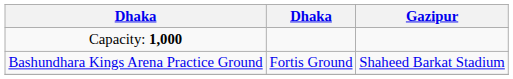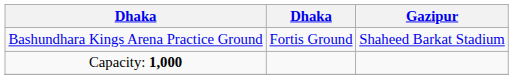 <table class="wikitable" style="margin:1em auto; text-align:center;">
 <tr>
 <th><a href='#'>Dhaka</a></th>
 <th><a href='#'>Dhaka</a></th>
 <th><a href='#'>Gazipur</a></th>
 </tr>
 <tr>
+<td><a href='#'>Bashundhara Kings Arena Practice Ground</a></td>
+<td><a href='#'>Fortis Ground</a></td>
+<td><a href='#'>Shaheed Barkat Stadium</a></td>
+</tr>
+<tr>
 <td>Capacity: <strong>1,000</strong></td>
 <td></td>
 <td></td>
 </tr>
 <tr>
-<td><a href='#'>Bashundhara Kings Arena Practice Ground</a></td>
-<td><a href='#'>Fortis Ground</a></td>
-<td><a href='#'>Shaheed Barkat Stadium</a></td>
-</tr>
-<tr>
 </tr>
 </table>
